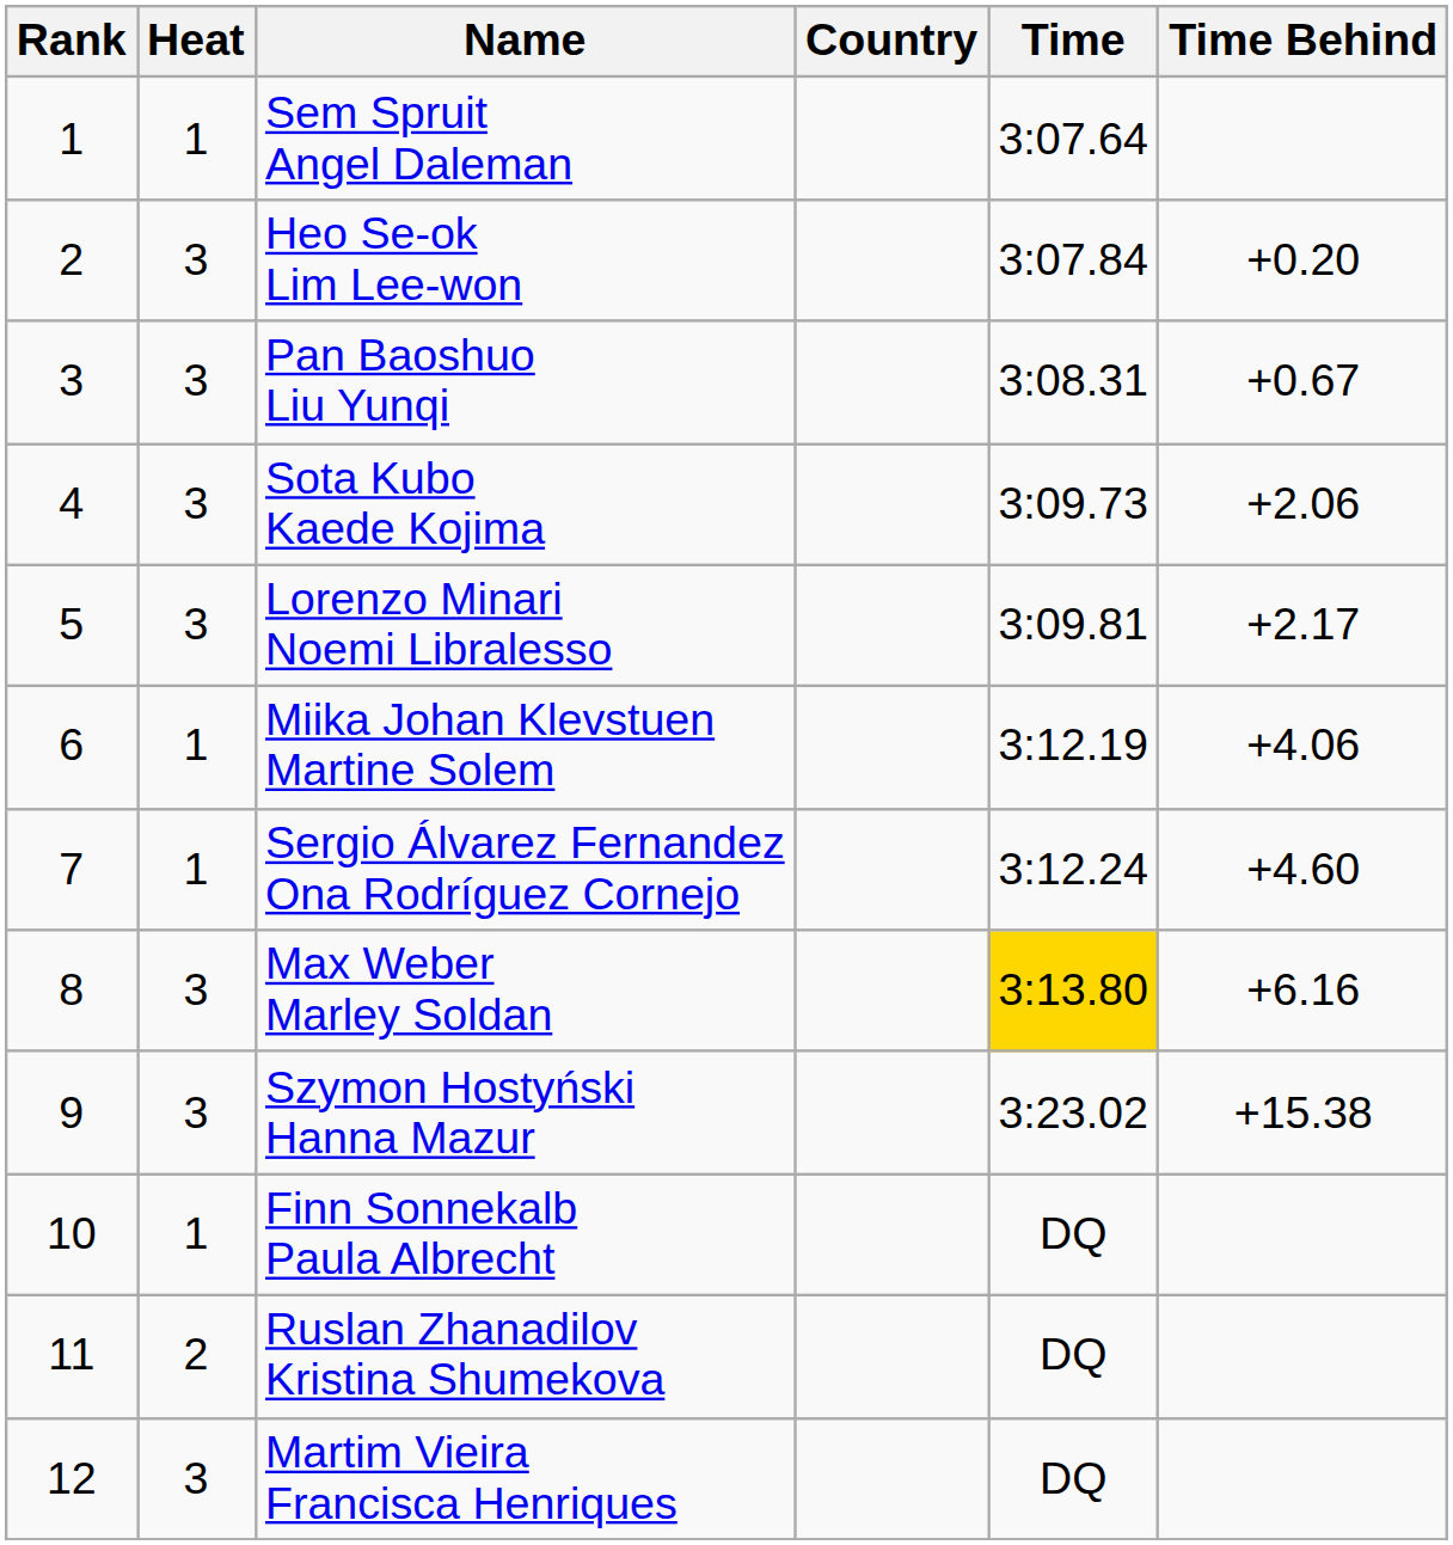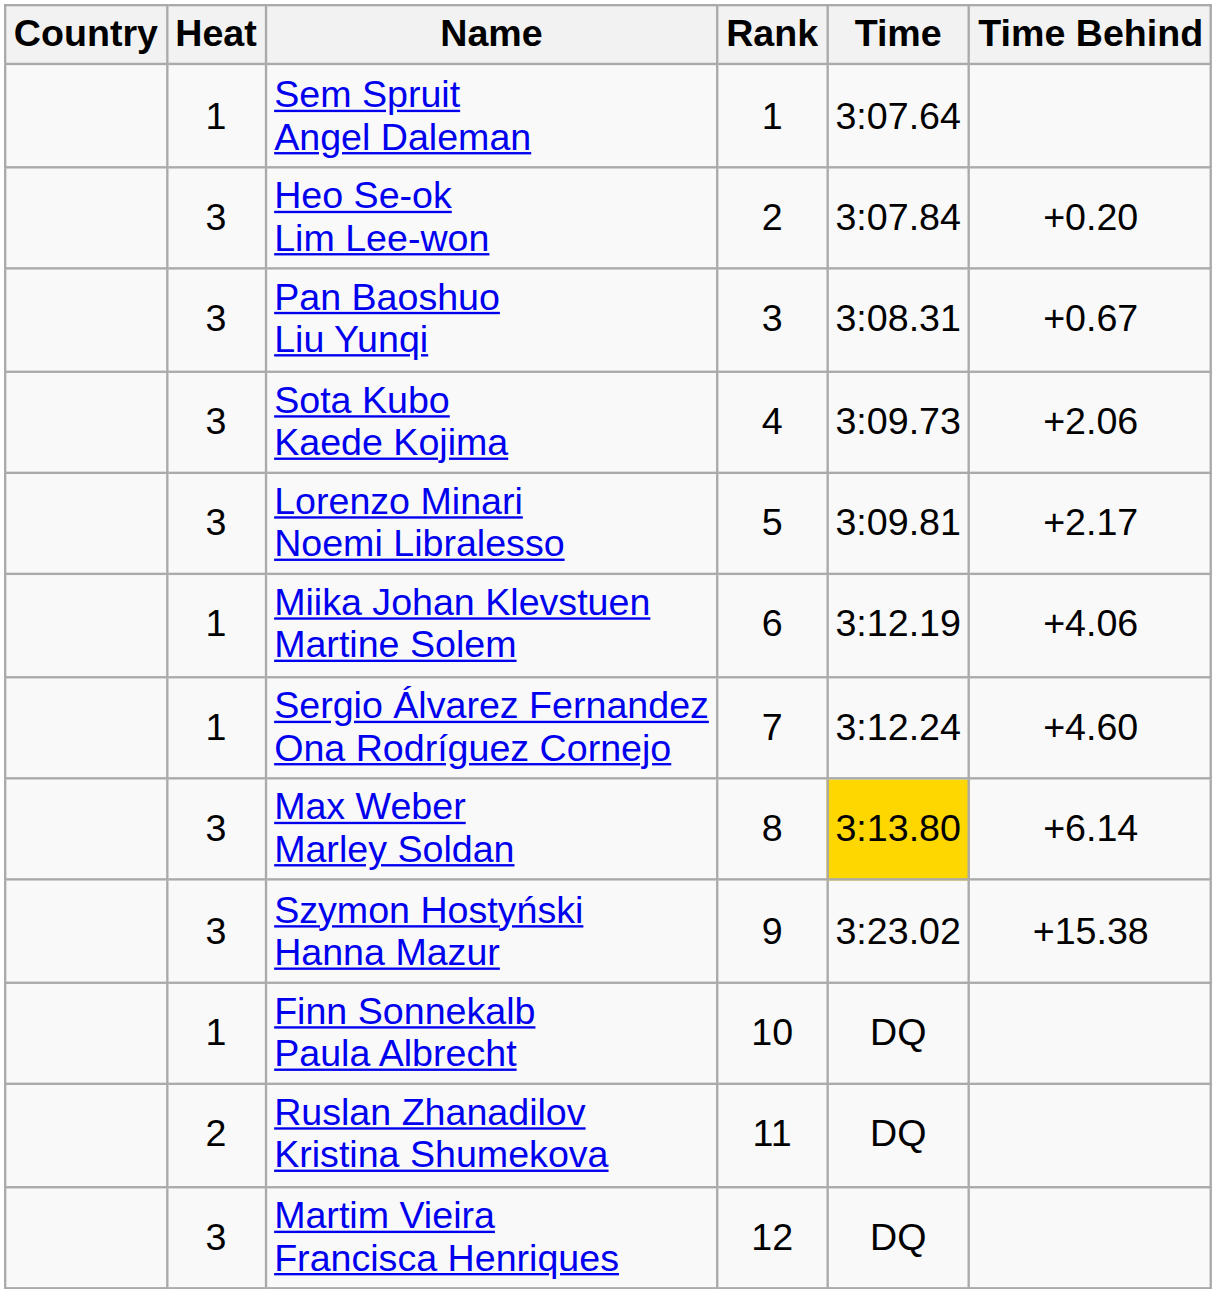 <table class="wikitable sortable" style="text-align:center">
 <tr>
-<th>Rank</th>
+<th>Country</th>
 <th>Heat</th>
 <th>Name</th>
-<th>Country</th>
+<th>Rank</th>
 <th>Time</th>
 <th>Time Behind</th>
 </tr>
 <tr>
-<td>1</td>
+<td align=left></td>
 <td>1</td>
 <td align=left><a href='#'>Sem Spruit</a><br><a href='#'>Angel Daleman</a></td>
-<td align=left></td>
+<td>1</td>
 <td>3:07.64</td>
 <td></td>
 </tr>
 <tr>
-<td>2</td>
+<td align=left></td>
 <td>3</td>
 <td align=left><a href='#'>Heo Se-ok</a><br><a href='#'>Lim Lee-won</a></td>
-<td align=left></td>
+<td>2</td>
 <td>3:07.84</td>
 <td>+0.20</td>
 </tr>
 <tr>
-<td>3</td>
+<td align=left></td>
 <td>3</td>
 <td align=left><a href='#'>Pan Baoshuo</a><br><a href='#'>Liu Yunqi</a></td>
-<td align=left></td>
+<td>3</td>
 <td>3:08.31</td>
 <td>+0.67</td>
 </tr>
 <tr>
-<td>4</td>
+<td align=left></td>
 <td>3</td>
 <td align=left><a href='#'>Sota Kubo</a><br><a href='#'>Kaede Kojima</a></td>
-<td align=left></td>
+<td>4</td>
 <td>3:09.73</td>
 <td>+2.06</td>
 </tr>
 <tr>
-<td>5</td>
+<td align=left></td>
 <td>3</td>
 <td align=left><a href='#'>Lorenzo Minari</a><br><a href='#'>Noemi Libralesso</a></td>
-<td align=left></td>
+<td>5</td>
 <td>3:09.81</td>
 <td>+2.17</td>
 </tr>
 <tr>
-<td>6</td>
+<td align=left></td>
 <td>1</td>
 <td align=left><a href='#'>Miika Johan Klevstuen</a><br><a href='#'>Martine Solem</a></td>
-<td align=left></td>
+<td>6</td>
 <td>3:12.19</td>
 <td>+4.06</td>
 </tr>
 <tr>
-<td>7</td>
+<td align=left></td>
 <td>1</td>
 <td align=left><a href='#'>Sergio Álvarez Fernandez</a><br><a href='#'>Ona Rodríguez Cornejo</a></td>
-<td align=left></td>
+<td>7</td>
 <td>3:12.24</td>
 <td>+4.60</td>
 </tr>
 <tr>
-<td>8</td>
+<td align=left></td>
 <td>3</td>
 <td align=left><a href='#'>Max Weber</a><br><a href='#'>Marley Soldan</a></td>
-<td align=left></td>
+<td>8</td>
 <td style="background: gold;">3:13.80</td>
-<td>+6.16</td>
+<td>+6.14</td>
 </tr>
 <tr>
-<td>9</td>
+<td align=left></td>
 <td>3</td>
 <td align=left><a href='#'>Szymon Hostyński</a><br><a href='#'>Hanna Mazur</a></td>
-<td align=left></td>
+<td>9</td>
 <td>3:23.02</td>
 <td>+15.38</td>
 </tr>
 <tr>
-<td>10</td>
+<td align=left></td>
 <td>1</td>
 <td align=left><a href='#'>Finn Sonnekalb</a><br><a href='#'>Paula Albrecht</a></td>
-<td align=left></td>
+<td>10</td>
 <td>DQ</td>
 <td></td>
 </tr>
 <tr>
-<td>11</td>
+<td align=left></td>
 <td>2</td>
 <td align=left><a href='#'>Ruslan Zhanadilov</a><br><a href='#'>Kristina Shumekova</a></td>
-<td align=left></td>
+<td>11</td>
 <td>DQ</td>
 <td></td>
 </tr>
 <tr>
-<td>12</td>
+<td align=left></td>
 <td>3</td>
 <td align=left><a href='#'>Martim Vieira</a><br><a href='#'>Francisca Henriques</a></td>
-<td align=left></td>
+<td>12</td>
 <td>DQ</td>
 <td></td>
 </tr>
 </table>
